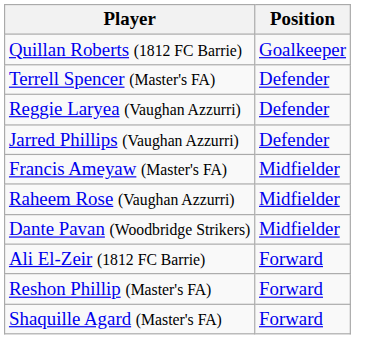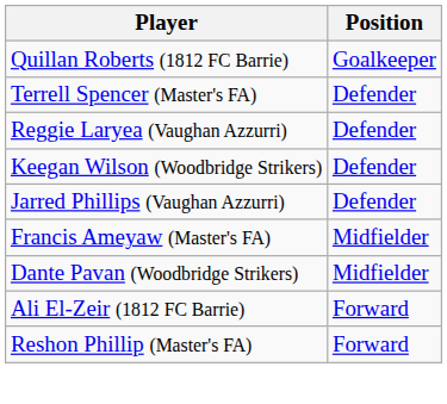 <table class="wikitable">
 <tr>
 <th>Player</th>
 <th>Position</th>
 </tr>
 <tr>
 <td>  <a href='#'>Quillan Roberts</a> <small>(1812 FC Barrie)</small></td>
 <td><a href='#'>Goalkeeper</a></td>
 </tr>
 <tr>
 <td>  <a href='#'>Terrell Spencer</a> <small>(Master's FA)</small></td>
 <td><a href='#'>Defender</a></td>
 </tr>
 <tr>
 <td>  <a href='#'>Reggie Laryea</a> <small>(Vaughan Azzurri)</small></td>
 <td><a href='#'>Defender</a></td>
 </tr>
 <tr>
+<td>  <a href='#'>Keegan Wilson</a> <small>(Woodbridge Strikers)</small></td>
+<td><a href='#'>Defender</a></td>
+</tr>
+<tr>
 <td>  <a href='#'>Jarred Phillips</a> <small>(Vaughan Azzurri)</small></td>
 <td><a href='#'>Defender</a></td>
 </tr>
 <tr>
 <td>  <a href='#'>Francis Ameyaw</a> <small>(Master's FA)</small></td>
-<td><a href='#'>Midfielder</a></td>
-</tr>
-<tr>
-<td>  <a href='#'>Raheem Rose</a> <small>(Vaughan Azzurri)</small></td>
 <td><a href='#'>Midfielder</a></td>
 </tr>
 <tr>
 <td>  <a href='#'>Dante Pavan</a> <small>(Woodbridge Strikers)</small></td>
 <td><a href='#'>Midfielder</a></td>
 </tr>
 <tr>
 <td>  <a href='#'>Ali El-Zeir</a> <small>(1812 FC Barrie)</small></td>
 <td><a href='#'>Forward</a></td>
 </tr>
 <tr>
 <td>  <a href='#'>Reshon Phillip</a> <small>(Master's FA)</small></td>
 <td><a href='#'>Forward</a></td>
 </tr>
-<tr>
-<td>  <a href='#'>Shaquille Agard</a> <small>(Master's FA)</small></td>
-<td><a href='#'>Forward</a></td>
-</tr>
 </table>
